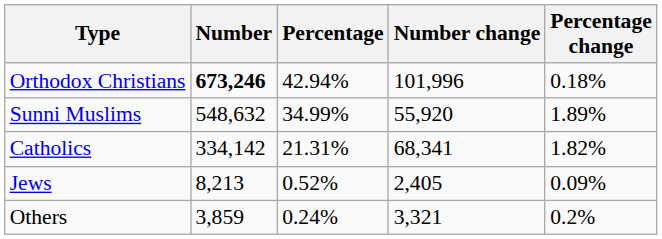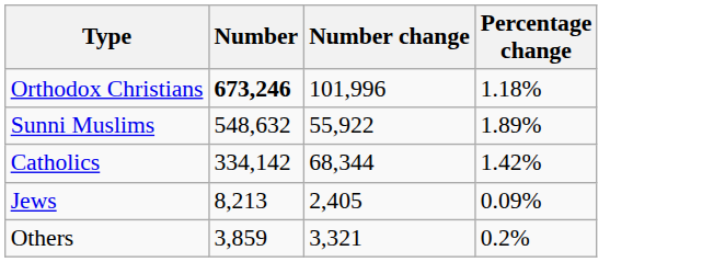 <table class="wikitable sortable">
 <tr>
 <th>Type</th>
 <th>Number</th>
-<th>Percentage</th>
 <th>Number change</th>
 <th>Percentage <br>change</th>
 </tr>
 <tr>
 <td><a href='#'>Orthodox Christians</a></td>
 <td><strong>673,246</strong></td>
-<td>42.94%</td>
 <td>101,996</td>
-<td>0.18%</td>
+<td>1.18%</td>
 </tr>
 <tr>
 <td><a href='#'>Sunni Muslims</a></td>
 <td>548,632</td>
-<td>34.99%</td>
-<td>55,920</td>
+<td>55,922</td>
 <td>1.89%</td>
 </tr>
 <tr>
 <td><a href='#'>Catholics</a></td>
 <td>334,142</td>
-<td>21.31%</td>
-<td>68,341</td>
-<td>1.82%</td>
+<td>68,344</td>
+<td>1.42%</td>
 </tr>
 <tr>
 <td><a href='#'>Jews</a></td>
 <td>8,213</td>
-<td>0.52%</td>
 <td>2,405</td>
 <td>0.09%</td>
 </tr>
 <tr>
 <td>Others</td>
 <td>3,859</td>
-<td>0.24%</td>
 <td>3,321</td>
 <td>0.2%</td>
 </tr>
 </table>
